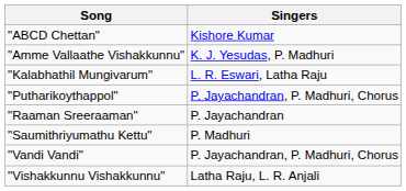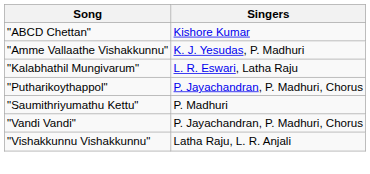 <table class="wikitable" style="font-size:95%;">
 <tr>
 <th>Song</th>
 <th>Singers</th>
 </tr>
 <tr>
 <td>"ABCD Chettan"</td>
 <td><a href='#'>Kishore Kumar</a></td>
 </tr>
 <tr>
 <td>"Amme Vallaathe Vishakkunnu"</td>
 <td><a href='#'>K. J. Yesudas</a>, P. Madhuri</td>
 </tr>
 <tr>
 <td>"Kalabhathil Mungivarum"</td>
 <td><a href='#'>L. R. Eswari</a>, Latha Raju</td>
 </tr>
 <tr>
 <td>"Putharikoythappol"</td>
 <td><a href='#'>P. Jayachandran</a>, P. Madhuri, Chorus</td>
 </tr>
 <tr>
-<td>"Raaman Sreeraaman"</td>
-<td>P. Jayachandran</td>
-</tr>
-<tr>
 <td>"Saumithriyumathu Kettu"</td>
 <td>P. Madhuri</td>
 </tr>
 <tr>
 <td>"Vandi Vandi"</td>
 <td>P. Jayachandran, P. Madhuri, Chorus</td>
 </tr>
 <tr>
 <td>"Vishakkunnu Vishakkunnu"</td>
 <td>Latha Raju, L. R. Anjali</td>
 </tr>
 </table>
